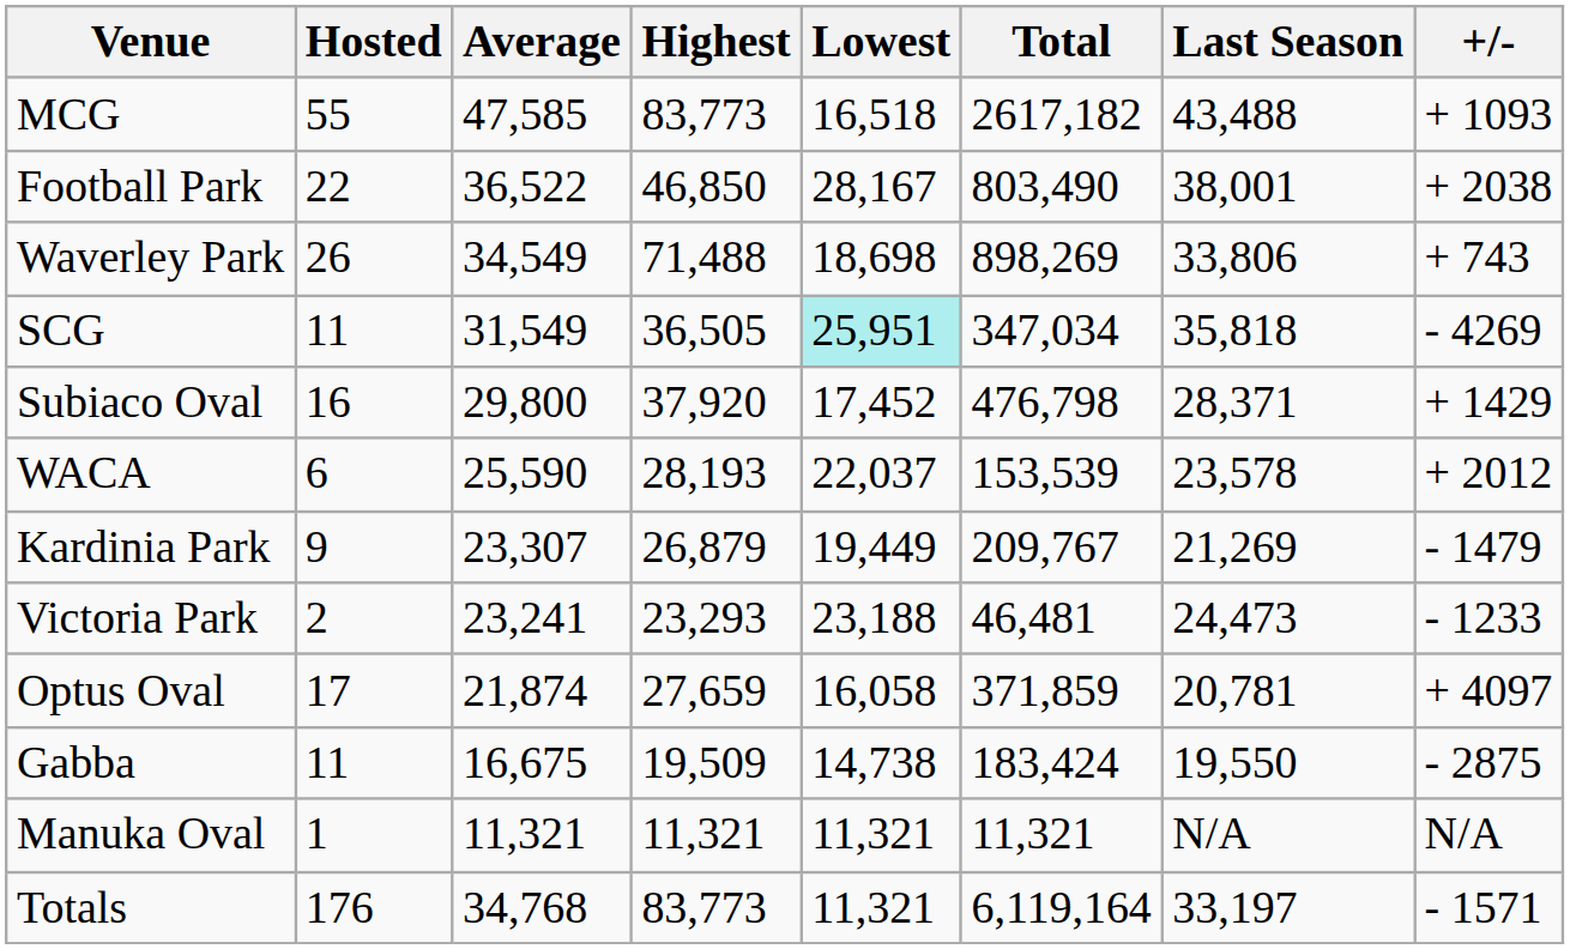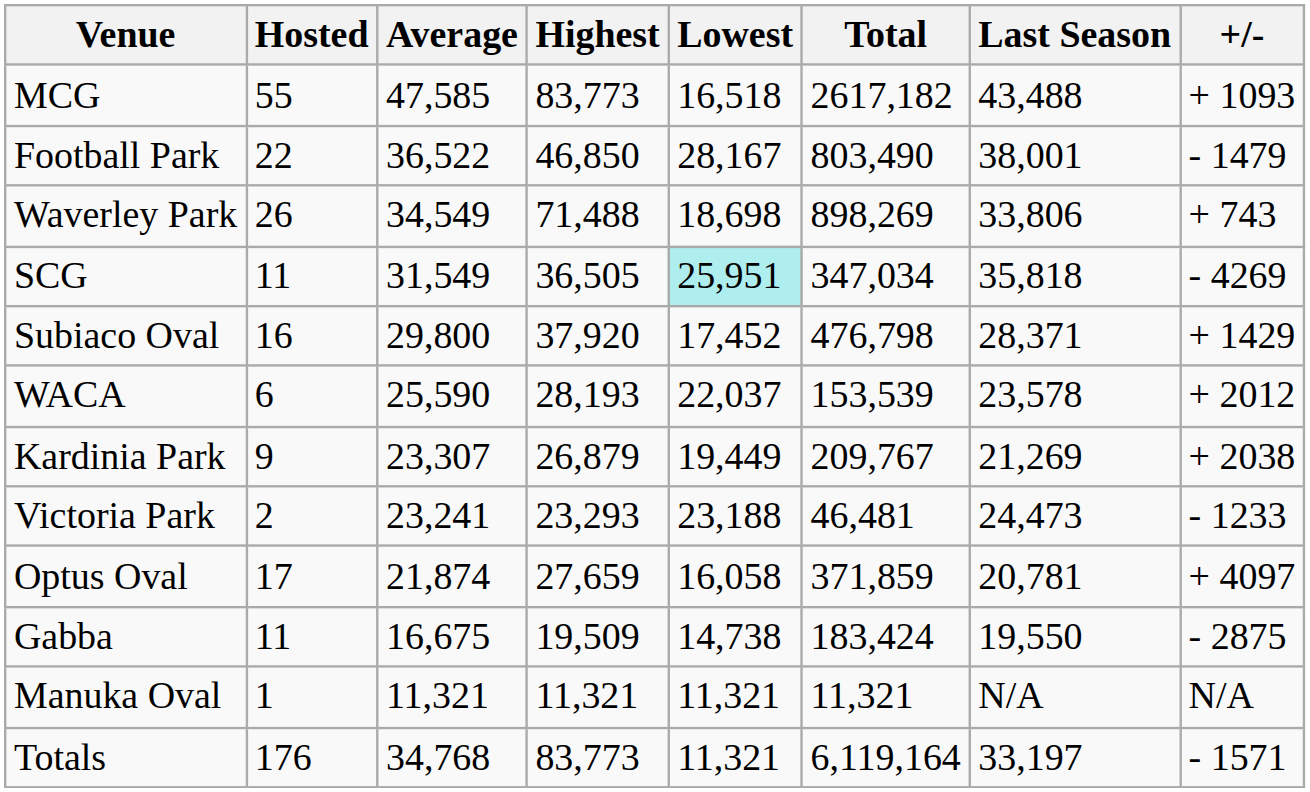 <table class="wikitable sortable">
 <tr>
 <th>Venue</th>
 <th>Hosted</th>
 <th>Average</th>
 <th>Highest</th>
 <th>Lowest</th>
 <th>Total</th>
 <th>Last Season</th>
 <th>+/-</th>
 </tr>
 <tr>
 <td>MCG</td>
 <td>55</td>
 <td>47,585</td>
 <td>83,773</td>
 <td>16,518</td>
 <td>2617,182</td>
 <td>43,488</td>
 <td>+ 1093</td>
 </tr>
 <tr>
 <td>Football Park</td>
 <td>22</td>
 <td>36,522</td>
 <td>46,850</td>
 <td>28,167</td>
 <td>803,490</td>
 <td>38,001</td>
-<td>+ 2038</td>
+<td>- 1479</td>
 </tr>
 <tr>
 <td>Waverley Park</td>
 <td>26</td>
 <td>34,549</td>
 <td>71,488</td>
 <td>18,698</td>
 <td>898,269</td>
 <td>33,806</td>
 <td>+ 743</td>
 </tr>
 <tr>
 <td>SCG</td>
 <td>11</td>
 <td>31,549</td>
 <td>36,505</td>
 <td style="background: paleturquoise;">25,951</td>
 <td>347,034</td>
 <td>35,818</td>
 <td>- 4269</td>
 </tr>
 <tr>
 <td>Subiaco Oval</td>
 <td>16</td>
 <td>29,800</td>
 <td>37,920</td>
 <td>17,452</td>
 <td>476,798</td>
 <td>28,371</td>
 <td>+ 1429</td>
 </tr>
 <tr>
 <td>WACA</td>
 <td>6</td>
 <td>25,590</td>
 <td>28,193</td>
 <td>22,037</td>
 <td>153,539</td>
 <td>23,578</td>
 <td>+ 2012</td>
 </tr>
 <tr>
 <td>Kardinia Park</td>
 <td>9</td>
 <td>23,307</td>
 <td>26,879</td>
 <td>19,449</td>
 <td>209,767</td>
 <td>21,269</td>
-<td>- 1479</td>
+<td>+ 2038</td>
 </tr>
 <tr>
 <td>Victoria Park</td>
 <td>2</td>
 <td>23,241</td>
 <td>23,293</td>
 <td>23,188</td>
 <td>46,481</td>
 <td>24,473</td>
 <td>- 1233</td>
 </tr>
 <tr>
 <td>Optus Oval</td>
 <td>17</td>
 <td>21,874</td>
 <td>27,659</td>
 <td>16,058</td>
 <td>371,859</td>
 <td>20,781</td>
 <td>+ 4097</td>
 </tr>
 <tr>
 <td>Gabba</td>
 <td>11</td>
 <td>16,675</td>
 <td>19,509</td>
 <td>14,738</td>
 <td>183,424</td>
 <td>19,550</td>
 <td>- 2875</td>
 </tr>
 <tr>
 <td>Manuka Oval</td>
 <td>1</td>
 <td>11,321</td>
 <td>11,321</td>
 <td>11,321</td>
 <td>11,321</td>
 <td>N/A</td>
 <td>N/A</td>
 </tr>
 <tr>
 <td>Totals</td>
 <td>176</td>
 <td>34,768</td>
 <td>83,773</td>
 <td>11,321</td>
 <td>6,119,164</td>
 <td>33,197</td>
 <td>- 1571</td>
 </tr>
 </table>
